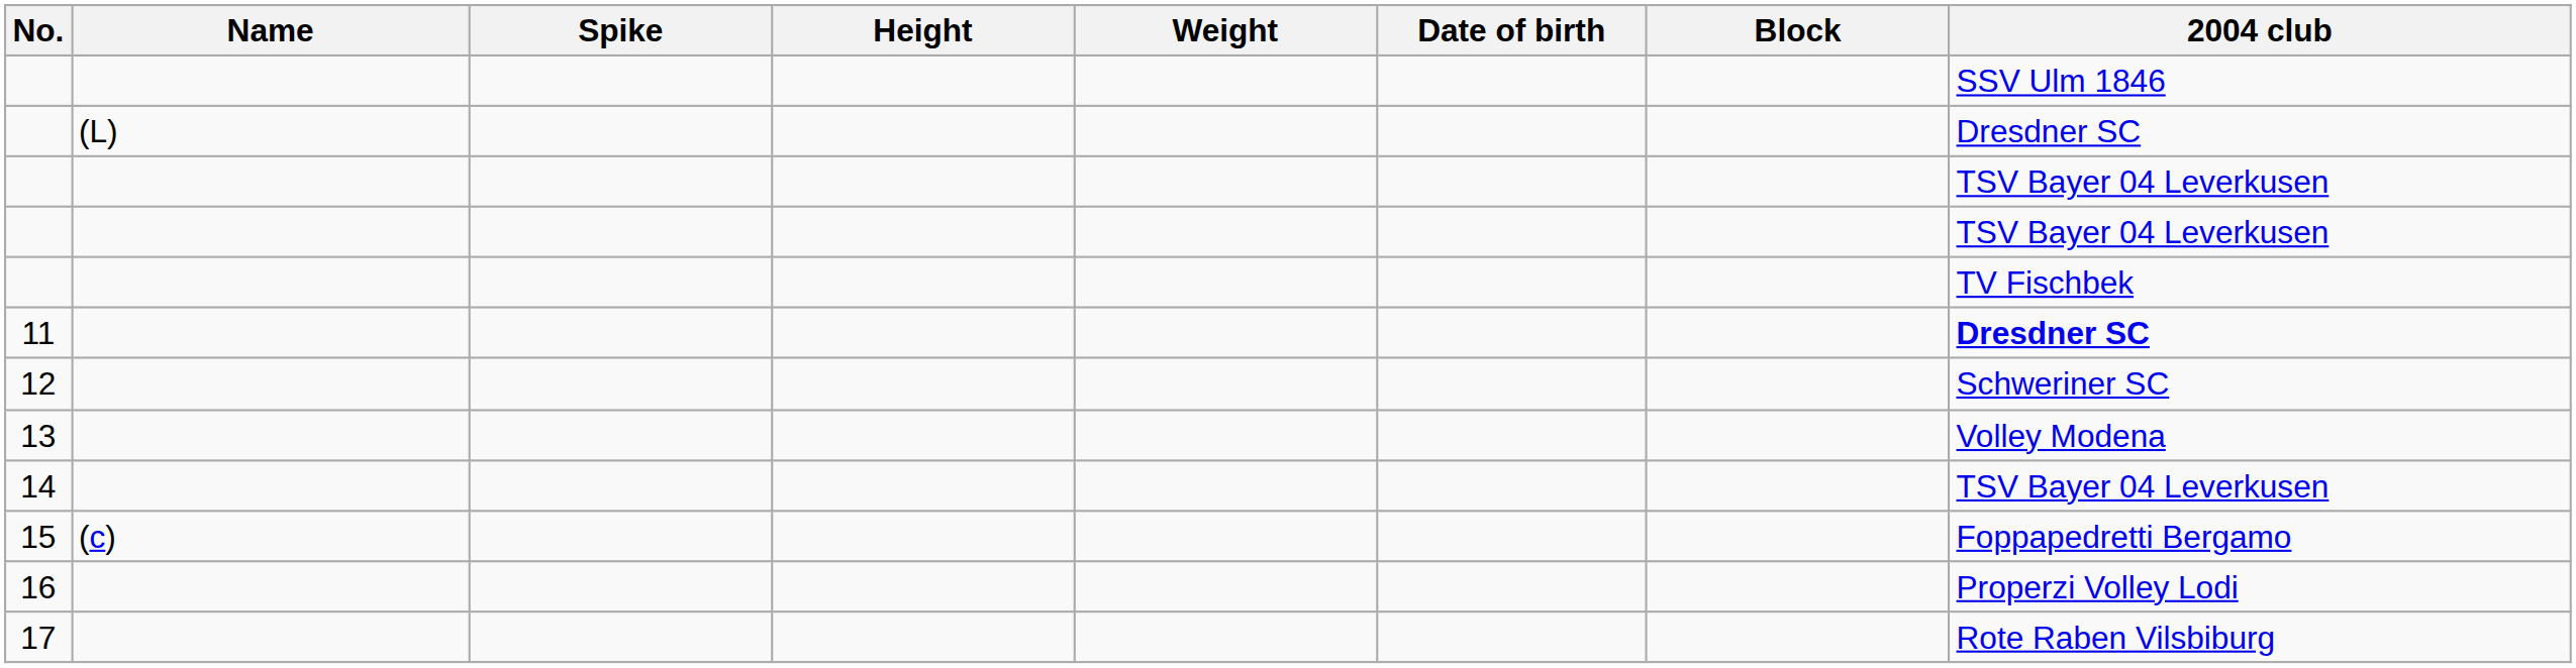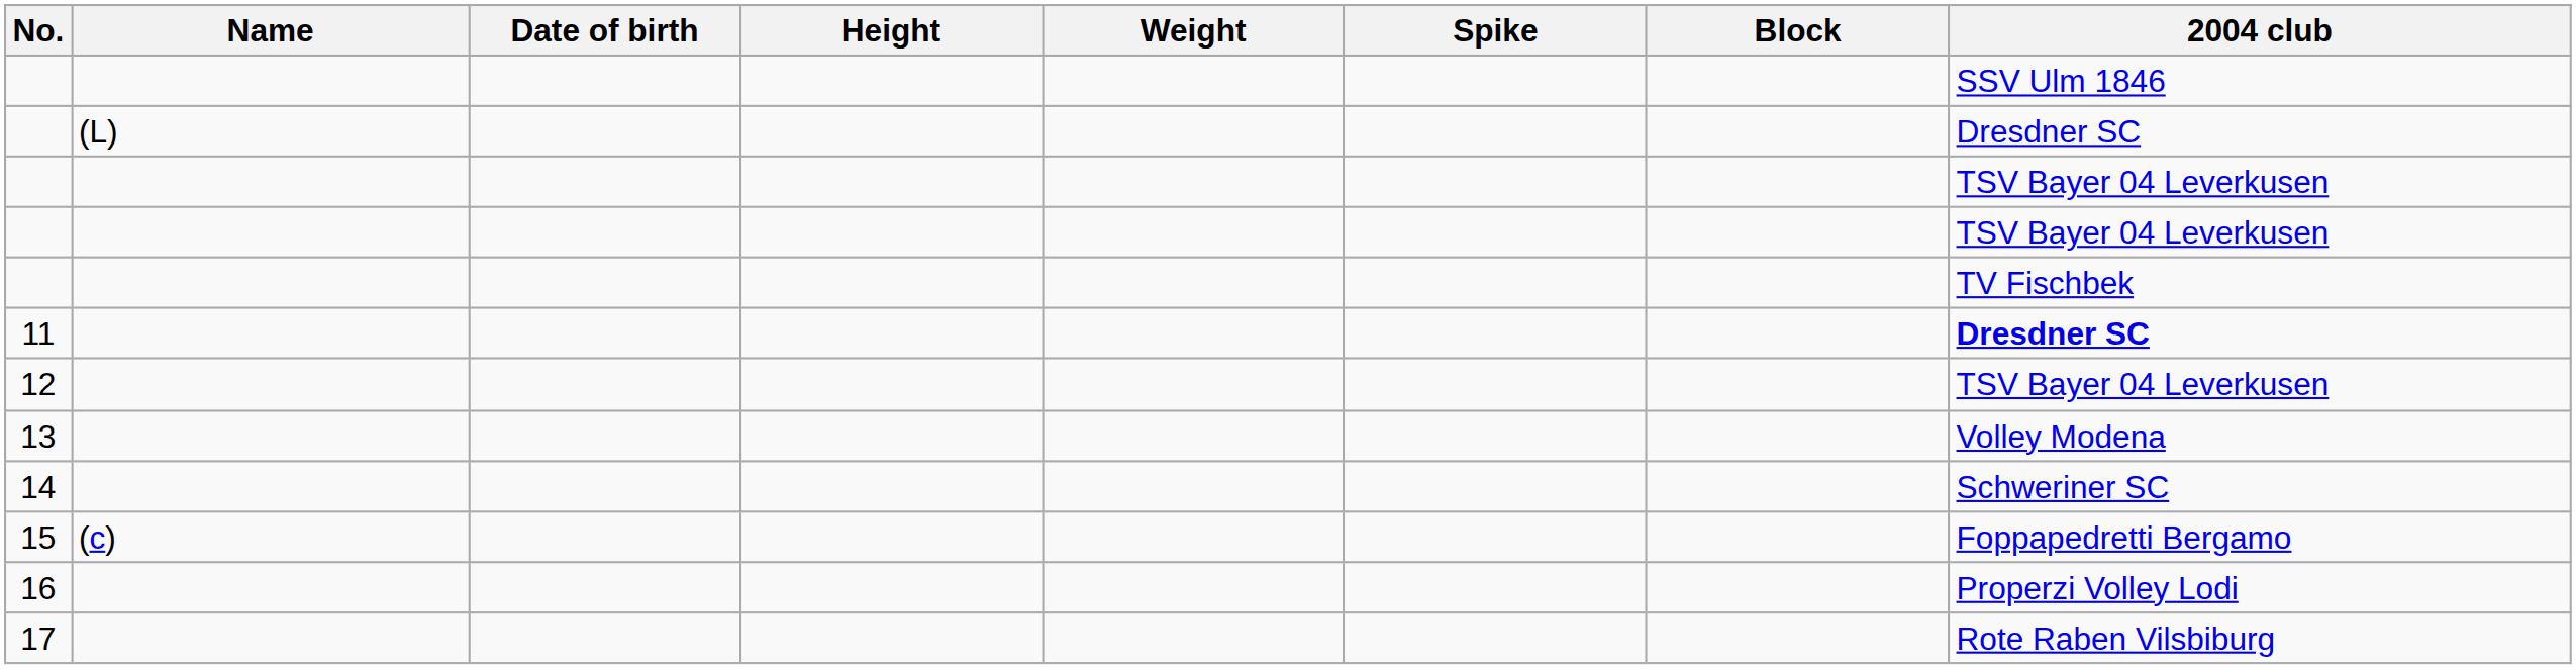 <table class="wikitable sortable" style="font-size:95%; text-align:center;">
 <tr>
 <th>No.</th>
 <th style="width:12em">Name</th>
-<th style="width:9em">Spike</th>
+<th style="width:8em">Date of birth</th>
 <th style="width:9em">Height</th>
 <th style="width:9em">Weight</th>
-<th style="width:8em">Date of birth</th>
+<th style="width:9em">Spike</th>
 <th style="width:9em">Block</th>
 <th style="width:19em">2004 club</th>
 </tr>
 <tr>
 <td></td>
 <td style="text-align:left;"></td>
+<td style="text-align:right;"></td>
 <td></td>
 <td></td>
 <td></td>
-<td style="text-align:right;"></td>
 <td></td>
 <td style="text-align:left;"> <a href='#'>SSV Ulm 1846</a></td>
 </tr>
 <tr>
 <td></td>
 <td style="text-align:left;"> (L)</td>
+<td style="text-align:right;"></td>
 <td></td>
 <td></td>
 <td></td>
-<td style="text-align:right;"></td>
 <td></td>
 <td style="text-align:left;"> <a href='#'>Dresdner SC</a></td>
 </tr>
 <tr>
 <td></td>
 <td style="text-align:left;"></td>
+<td style="text-align:right;"></td>
 <td></td>
 <td></td>
 <td></td>
-<td style="text-align:right;"></td>
 <td></td>
 <td style="text-align:left;"> <a href='#'>TSV Bayer 04 Leverkusen</a></td>
 </tr>
 <tr>
 <td></td>
 <td style="text-align:left;"></td>
+<td style="text-align:right;"></td>
 <td></td>
 <td></td>
 <td></td>
-<td style="text-align:right;"></td>
 <td></td>
 <td style="text-align:left;"> <a href='#'>TSV Bayer 04 Leverkusen</a></td>
 </tr>
 <tr>
 <td></td>
 <td style="text-align:left;"></td>
+<td style="text-align:right;"></td>
 <td></td>
 <td></td>
 <td></td>
-<td style="text-align:right;"></td>
 <td></td>
 <td style="text-align:left;"> <a href='#'>TV Fischbek</a></td>
 </tr>
 <tr>
 <td>11</td>
 <td style="text-align:left;"></td>
+<td style="text-align:right;"></td>
 <td></td>
 <td></td>
 <td></td>
-<td style="text-align:right;"></td>
 <td></td>
 <td style="text-align:left;"><strong> <a href='#'>Dresdner SC</a></strong></td>
 </tr>
 <tr>
 <td>12</td>
 <td style="text-align:left;"></td>
+<td style="text-align:right;"></td>
 <td></td>
 <td></td>
 <td></td>
-<td style="text-align:right;"></td>
 <td></td>
-<td style="text-align:left;"> <a href='#'>Schweriner SC</a></td>
+<td style="text-align:left;"> <a href='#'>TSV Bayer 04 Leverkusen</a></td>
 </tr>
 <tr>
 <td>13</td>
 <td style="text-align:left;"></td>
+<td style="text-align:right;"></td>
 <td></td>
 <td></td>
 <td></td>
-<td style="text-align:right;"></td>
 <td></td>
 <td style="text-align:left;"> <a href='#'>Volley Modena</a></td>
 </tr>
 <tr>
 <td>14</td>
 <td style="text-align:left;"></td>
+<td style="text-align:right;"></td>
 <td></td>
 <td></td>
 <td></td>
-<td style="text-align:right;"></td>
 <td></td>
-<td style="text-align:left;"> <a href='#'>TSV Bayer 04 Leverkusen</a></td>
+<td style="text-align:left;"> <a href='#'>Schweriner SC</a></td>
 </tr>
 <tr>
 <td>15</td>
 <td style="text-align:left;"> (<a href='#'>c</a>)</td>
+<td style="text-align:right;"></td>
 <td></td>
 <td></td>
 <td></td>
-<td style="text-align:right;"></td>
 <td></td>
 <td style="text-align:left;"> <a href='#'>Foppapedretti Bergamo</a></td>
 </tr>
 <tr>
 <td>16</td>
 <td style="text-align:left;"></td>
+<td style="text-align:right;"></td>
 <td></td>
 <td></td>
 <td></td>
-<td style="text-align:right;"></td>
 <td></td>
 <td style="text-align:left;"> <a href='#'>Properzi Volley Lodi</a></td>
 </tr>
 <tr>
 <td>17</td>
 <td style="text-align:left;"></td>
+<td style="text-align:right;"></td>
 <td></td>
 <td></td>
 <td></td>
-<td style="text-align:right;"></td>
 <td></td>
 <td style="text-align:left;"> <a href='#'>Rote Raben Vilsbiburg</a></td>
 </tr>
 </table>
